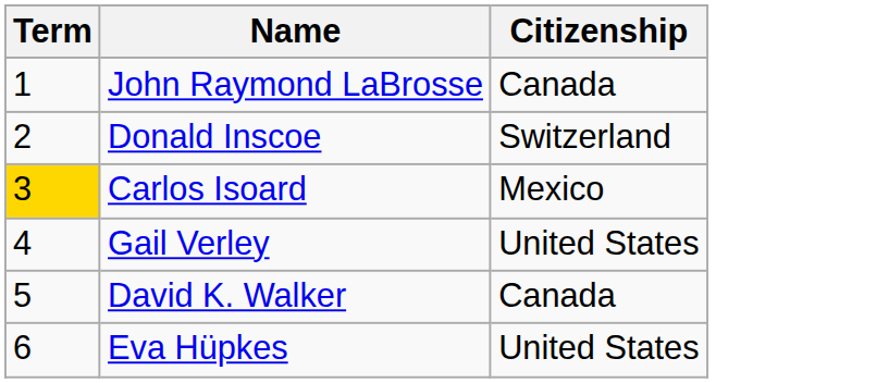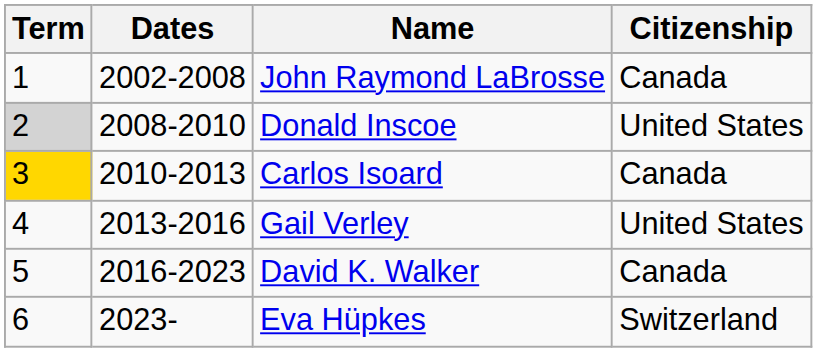 <table class="wikitable sortable">
 <tr>
 <th>Term</th>
+<th>Dates</th>
 <th>Name</th>
 <th>Citizenship</th>
 </tr>
 <tr>
 <td>1</td>
+<td>2002-2008</td>
 <td><a href='#'>John Raymond LaBrosse</a></td>
 <td>Canada</td>
 </tr>
 <tr>
-<td>2</td>
+<td style="background: lightgrey;">2</td>
+<td>2008-2010</td>
 <td><a href='#'>Donald Inscoe</a></td>
-<td>Switzerland</td>
+<td>United States</td>
 </tr>
 <tr>
 <td style="background: gold;">3</td>
+<td>2010-2013</td>
 <td><a href='#'>Carlos Isoard</a></td>
-<td>Mexico</td>
+<td>Canada</td>
 </tr>
 <tr>
 <td>4</td>
+<td>2013-2016</td>
 <td><a href='#'>Gail Verley</a></td>
 <td>United States</td>
 </tr>
 <tr>
 <td>5</td>
+<td>2016-2023</td>
 <td><a href='#'>David K. Walker</a></td>
 <td>Canada</td>
 </tr>
 <tr>
 <td>6</td>
+<td>2023-</td>
 <td><a href='#'>Eva Hüpkes</a></td>
-<td>United States</td>
+<td>Switzerland</td>
 </tr>
 </table>
